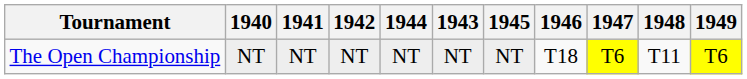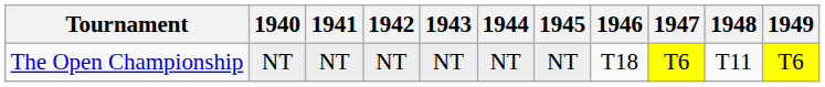 <table class="wikitable" style="font-size:95%;text-align:center;">
 <tr>
 <th>Tournament</th>
 <th>1940</th>
 <th>1941</th>
 <th>1942</th>
+<th>1943</th>
 <th>1944</th>
-<th>1943</th>
 <th>1945</th>
 <th>1946</th>
 <th>1947</th>
 <th>1948</th>
 <th>1949</th>
 </tr>
 <tr>
 <td align="left"><a href='#'>The Open Championship</a></td>
 <td style="background:#eeeeee;">NT</td>
 <td style="background:#eeeeee;">NT</td>
 <td style="background:#eeeeee;">NT</td>
 <td style="background:#eeeeee;">NT</td>
 <td style="background:#eeeeee;">NT</td>
 <td style="background:#eeeeee;">NT</td>
 <td>T18</td>
 <td style="background:yellow;">T6</td>
 <td>T11</td>
 <td style="background:yellow;">T6</td>
 </tr>
 </table>
